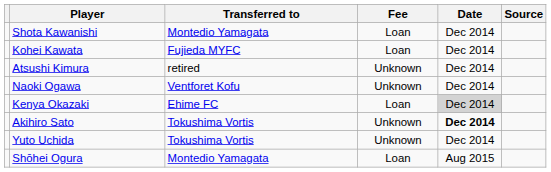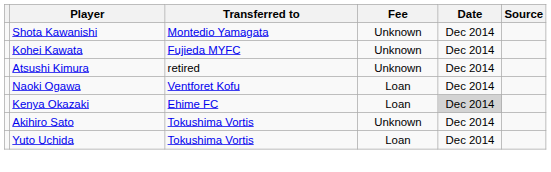 <table class="wikitable plainrowheaders sortable" style="font-size:95%">
 <tr>
 <th></th>
 <th scope="col" style="width:200px;">Player</th>
 <th scope="col" style="width:250px;">Transferred to</th>
 <th scope="col" style="width:100px;">Fee</th>
 <th scope="col" style="width:78px;">Date</th>
 <th>Source</th>
 </tr>
 <tr>
 <td align=center></td>
 <td> <a href='#'>Shota Kawanishi</a></td>
 <td> <a href='#'>Montedio Yamagata</a></td>
-<td align=center>Loan</td>
+<td align=center>Unknown</td>
 <td align=center>Dec 2014</td>
 <td align=center></td>
 </tr>
 <tr>
 <td align=center></td>
 <td> <a href='#'>Kohei Kawata</a></td>
 <td> <a href='#'>Fujieda MYFC</a></td>
-<td align=center>Loan</td>
+<td align=center>Unknown</td>
 <td align=center>Dec 2014</td>
 <td align=center></td>
 </tr>
 <tr>
 <td align=center></td>
 <td> <a href='#'>Atsushi Kimura</a></td>
 <td>retired</td>
 <td align=center>Unknown</td>
 <td align=center>Dec 2014</td>
 <td align=center></td>
 </tr>
 <tr>
 <td align=center></td>
 <td> <a href='#'>Naoki Ogawa</a></td>
 <td> <a href='#'>Ventforet Kofu</a></td>
-<td align=center>Unknown</td>
+<td align=center>Loan</td>
 <td align=center>Dec 2014</td>
 <td align=center></td>
 </tr>
 <tr>
 <td align=center></td>
 <td> <a href='#'>Kenya Okazaki</a></td>
 <td> <a href='#'>Ehime FC</a></td>
 <td align=center>Loan</td>
 <td align=center style="background: lightgrey;">Dec 2014</td>
 <td align=center></td>
 </tr>
 <tr>
 <td align=center></td>
 <td> <a href='#'>Akihiro Sato</a></td>
 <td> <a href='#'>Tokushima Vortis</a></td>
 <td align=center>Unknown</td>
-<td align=center><strong>Dec 2014</strong></td>
+<td align=center>Dec 2014</td>
 <td align=center></td>
 </tr>
 <tr>
 <td align=center></td>
 <td> <a href='#'>Yuto Uchida</a></td>
 <td> <a href='#'>Tokushima Vortis</a></td>
-<td align=center>Unknown</td>
+<td align=center>Loan</td>
 <td align=center>Dec 2014</td>
 <td align=center></td>
 </tr>
-<tr>
-<td align=center></td>
-<td> <a href='#'>Shōhei Ogura</a></td>
-<td> <a href='#'>Montedio Yamagata</a></td>
-<td align=center>Loan</td>
-<td align=center>Aug 2015</td>
-<td align=center></td>
-</tr>
 </table>
